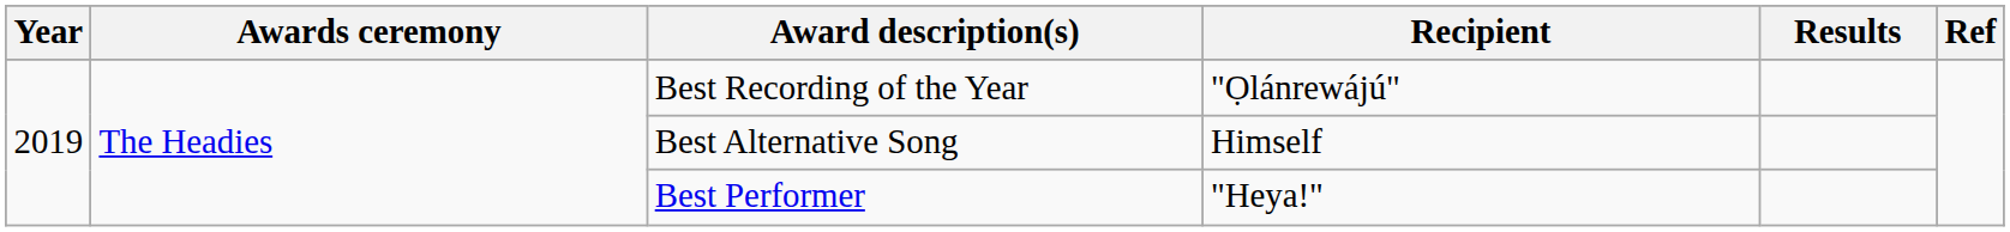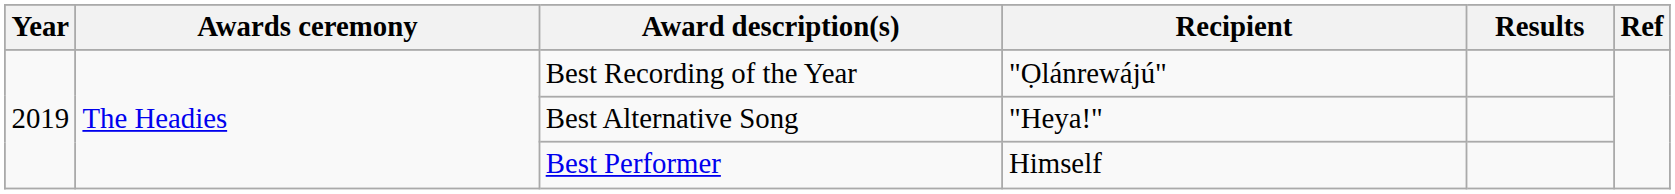 <table class="wikitable">
 <tr>
 <th>Year</th>
 <th style="width:250px;">Awards ceremony</th>
 <th style="width:250px;">Award description(s)</th>
 <th style="width:250px;">Recipient</th>
 <th style="width:75px;">Results</th>
 <th>Ref</th>
 </tr>
 <tr>
 <td rowspan="3">2019</td>
 <td rowspan="3"><a href='#'>The Headies</a></td>
 <td>Best Recording of the Year</td>
 <td>"Ọlánrewájú"</td>
 <td></td>
 <td style="text-align:center;" rowspan="3"></td>
 </tr>
 <tr>
 <td>Best Alternative Song</td>
-<td>Himself</td>
+<td>"Heya!"</td>
 <td></td>
 </tr>
 <tr>
 <td><a href='#'>Best Performer</a></td>
-<td>"Heya!"</td>
+<td>Himself</td>
 <td></td>
 </tr>
 </table>
